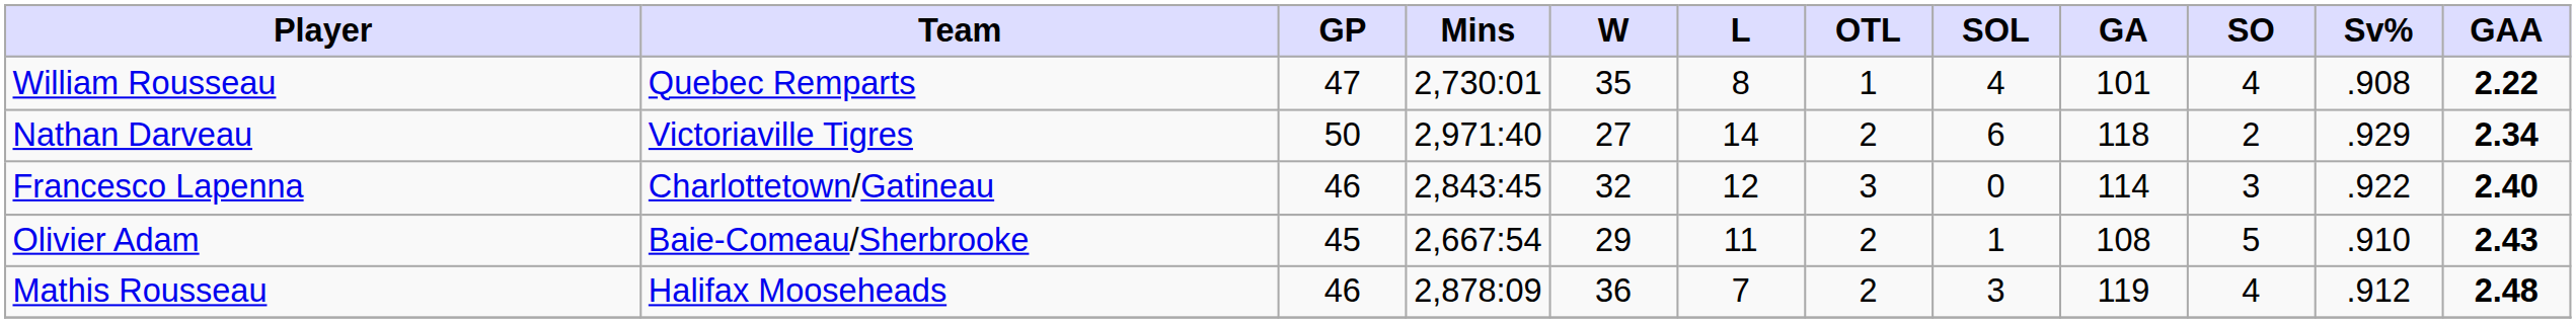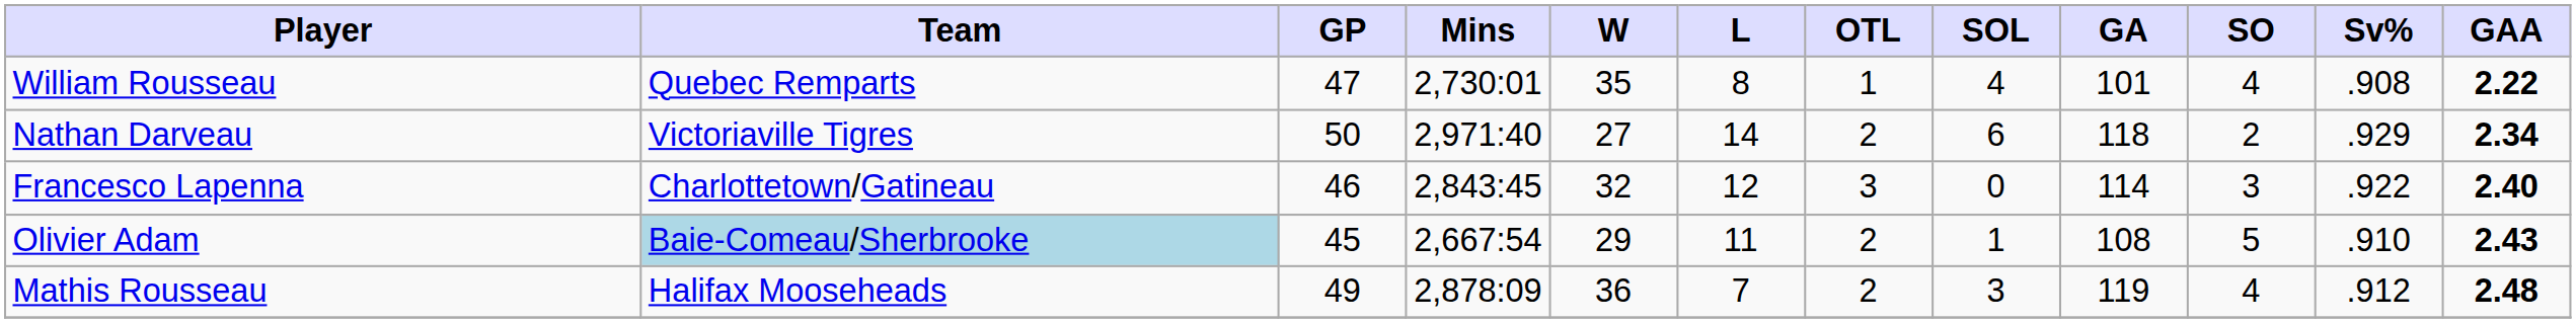 <table class="wikitable" style="text-align:center">
 <tr>
 <th style="background:#ddf; width:25%;">Player</th>
 <th style="background:#ddf; width:25%;">Team</th>
 <th style="background:#ddf; width:5%;">GP</th>
 <th style="background:#ddf; width:5%;">Mins</th>
 <th style="background:#ddf; width:5%;">W</th>
 <th style="background:#ddf; width:5%;">L</th>
 <th style="background:#ddf; width:5%;">OTL</th>
 <th style="background:#ddf; width:5%;">SOL</th>
 <th style="background:#ddf; width:5%;">GA</th>
 <th style="background:#ddf; width:5%;">SO</th>
 <th style="background:#ddf; width:5%;">Sv%</th>
 <th style="background:#ddf; width:5%;">GAA</th>
 </tr>
 <tr>
 <td align=left><a href='#'>William Rousseau</a></td>
 <td align=left><a href='#'>Quebec Remparts</a></td>
 <td>47</td>
 <td>2,730:01</td>
 <td>35</td>
 <td>8</td>
 <td>1</td>
 <td>4</td>
 <td>101</td>
 <td>4</td>
 <td>.908</td>
 <td><strong>2.22</strong></td>
 </tr>
 <tr>
 <td align=left><a href='#'>Nathan Darveau</a></td>
 <td align=left><a href='#'>Victoriaville Tigres</a></td>
 <td>50</td>
 <td>2,971:40</td>
 <td>27</td>
 <td>14</td>
 <td>2</td>
 <td>6</td>
 <td>118</td>
 <td>2</td>
 <td>.929</td>
 <td><strong>2.34</strong></td>
 </tr>
 <tr>
 <td align=left><a href='#'>Francesco Lapenna</a></td>
 <td align=left><a href='#'>Charlottetown</a>/<a href='#'>Gatineau</a></td>
 <td>46</td>
 <td>2,843:45</td>
 <td>32</td>
 <td>12</td>
 <td>3</td>
 <td>0</td>
 <td>114</td>
 <td>3</td>
 <td>.922</td>
 <td><strong>2.40</strong></td>
 </tr>
 <tr>
 <td align=left><a href='#'>Olivier Adam</a></td>
-<td align=left><a href='#'>Baie-Comeau</a>/<a href='#'>Sherbrooke</a></td>
+<td align=left style="background: lightblue;"><a href='#'>Baie-Comeau</a>/<a href='#'>Sherbrooke</a></td>
 <td>45</td>
 <td>2,667:54</td>
 <td>29</td>
 <td>11</td>
 <td>2</td>
 <td>1</td>
 <td>108</td>
 <td>5</td>
 <td>.910</td>
 <td><strong>2.43</strong></td>
 </tr>
 <tr>
 <td align=left><a href='#'>Mathis Rousseau</a></td>
 <td align=left><a href='#'>Halifax Mooseheads</a></td>
-<td>46</td>
+<td>49</td>
 <td>2,878:09</td>
 <td>36</td>
 <td>7</td>
 <td>2</td>
 <td>3</td>
 <td>119</td>
 <td>4</td>
 <td>.912</td>
 <td><strong>2.48</strong></td>
 </tr>
 <tr>
 </tr>
 </table>
